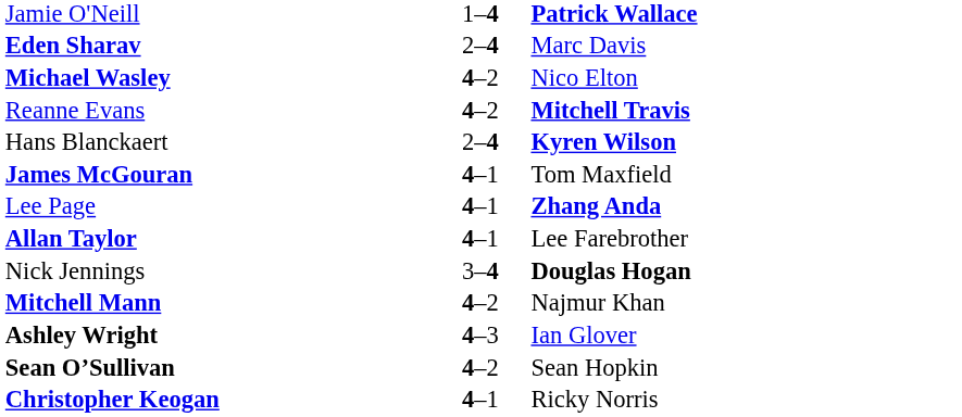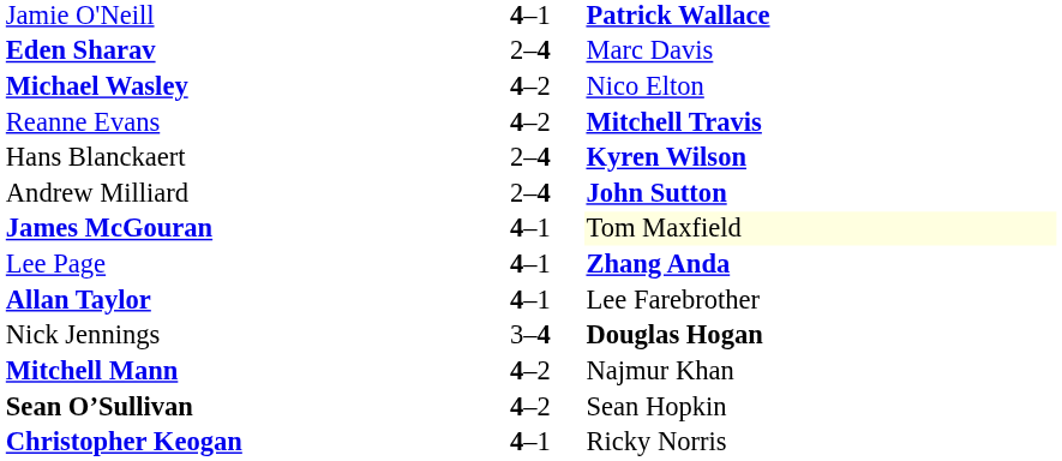 <table width="100%" cellspacing="1">
 <tr>
 <th width=45%></th>
 <th width=10%></th>
 <th width=45%></th>
 </tr>
 <tr>
 <td> <a href='#'>Jamie O'Neill</a></td>
-<td align="center">1–<strong>4</strong></td>
+<td align="center"><strong>4</strong>–1</td>
 <td> <strong><a href='#'>Patrick Wallace</a></strong></td>
 </tr>
 <tr>
 <td> <strong><a href='#'>Eden Sharav</a></strong></td>
 <td align="center">2–<strong>4</strong></td>
 <td> <a href='#'>Marc Davis</a></td>
 </tr>
 <tr>
 <td> <strong><a href='#'>Michael Wasley</a></strong></td>
 <td align="center"><strong>4</strong>–2</td>
 <td> <a href='#'>Nico Elton</a></td>
 </tr>
 <tr>
 <td> <a href='#'>Reanne Evans</a></td>
 <td align="center"><strong>4</strong>–2</td>
 <td> <strong><a href='#'>Mitchell Travis</a></strong></td>
 </tr>
 <tr>
 <td> Hans Blanckaert</td>
 <td align="center">2–<strong>4</strong></td>
 <td> <strong><a href='#'>Kyren Wilson</a></strong></td>
 </tr>
 <tr>
+<td> Andrew Milliard</td>
+<td align="center">2–<strong>4</strong></td>
+<td> <strong><a href='#'>John Sutton</a></strong></td>
+</tr>
+<tr>
 <td> <strong><a href='#'>James McGouran</a></strong></td>
 <td align="center"><strong>4</strong>–1</td>
-<td> Tom Maxfield</td>
+<td style="background: lightyellow;"> Tom Maxfield</td>
 </tr>
 <tr>
 <td> <a href='#'>Lee Page</a></td>
 <td align="center"><strong>4</strong>–1</td>
 <td> <strong><a href='#'>Zhang Anda</a></strong></td>
 </tr>
 <tr>
 <td> <strong><a href='#'>Allan Taylor</a></strong></td>
 <td align="center"><strong>4</strong>–1</td>
 <td> Lee Farebrother</td>
 </tr>
 <tr>
 <td> Nick Jennings</td>
 <td align="center">3–<strong>4</strong></td>
 <td> <strong>Douglas Hogan</strong></td>
 </tr>
 <tr>
 <td> <strong><a href='#'>Mitchell Mann</a></strong></td>
 <td align="center"><strong>4</strong>–2</td>
 <td> Najmur Khan</td>
 </tr>
 <tr>
-<td> <strong>Ashley Wright</strong></td>
-<td align="center"><strong>4</strong>–3</td>
-<td> <a href='#'>Ian Glover</a></td>
-</tr>
-<tr>
 <td> <strong>Sean O’Sullivan</strong></td>
 <td align="center"><strong>4</strong>–2</td>
 <td> Sean Hopkin</td>
 </tr>
 <tr>
 <td> <strong><a href='#'>Christopher Keogan</a></strong></td>
 <td align="center"><strong>4</strong>–1</td>
 <td> Ricky Norris</td>
 </tr>
 </table>
